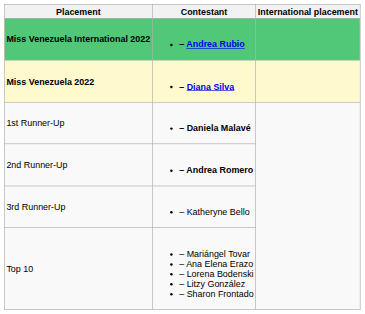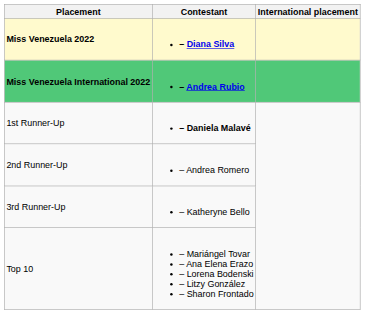 <table class="wikitable sortable" style="font-size: 90%;">
 <tr>
 <th>Placement</th>
 <th>Contestant</th>
 <th>International placement</th>
 </tr>
+<tr style="background-color:#FFFACD;">
+<td><strong>Miss Venezuela 2022</strong></td>
+<td><br><ul><li><strong> – <a href='#'>Diana Silva</a></strong></li></ul></td>
+<td></td>
+</tr>
 <tr style="background-color:#50C878;">
 <td><strong>Miss Venezuela International 2022</strong></td>
 <td><br><ul><li><strong> – <a href='#'>Andrea Rubio</a></strong></li></ul></td>
-<td></td>
-</tr>
-<tr style="background-color:#FFFACD;">
-<td><strong>Miss Venezuela 2022</strong></td>
-<td><br><ul><li><strong> – <a href='#'>Diana Silva</a></strong></li></ul></td>
 <td></td>
 </tr>
 <tr>
 <td>1st Runner-Up</td>
 <td><strong><br><ul><li> – Daniela Malavé</li></ul></strong></td>
 </tr>
 <tr>
 <td>2nd Runner-Up</td>
-<td><strong><br><ul><li> – Andrea Romero</li></ul></strong></td>
+<td><br><ul><li> – Andrea Romero</li></ul></td>
 </tr>
 <tr>
 <td>3rd Runner-Up</td>
 <td><br><ul><li> – Katheryne Bello</li></ul></td>
 </tr>
 <tr>
 <td>Top 10</td>
 <td><br><ul><li> – Mariángel Tovar</li><li> – Ana Elena Erazo</li><li> – Lorena Bodenski</li><li> – Litzy González</li><li> – Sharon Frontado</li></ul></td>
 </tr>
 </table>
